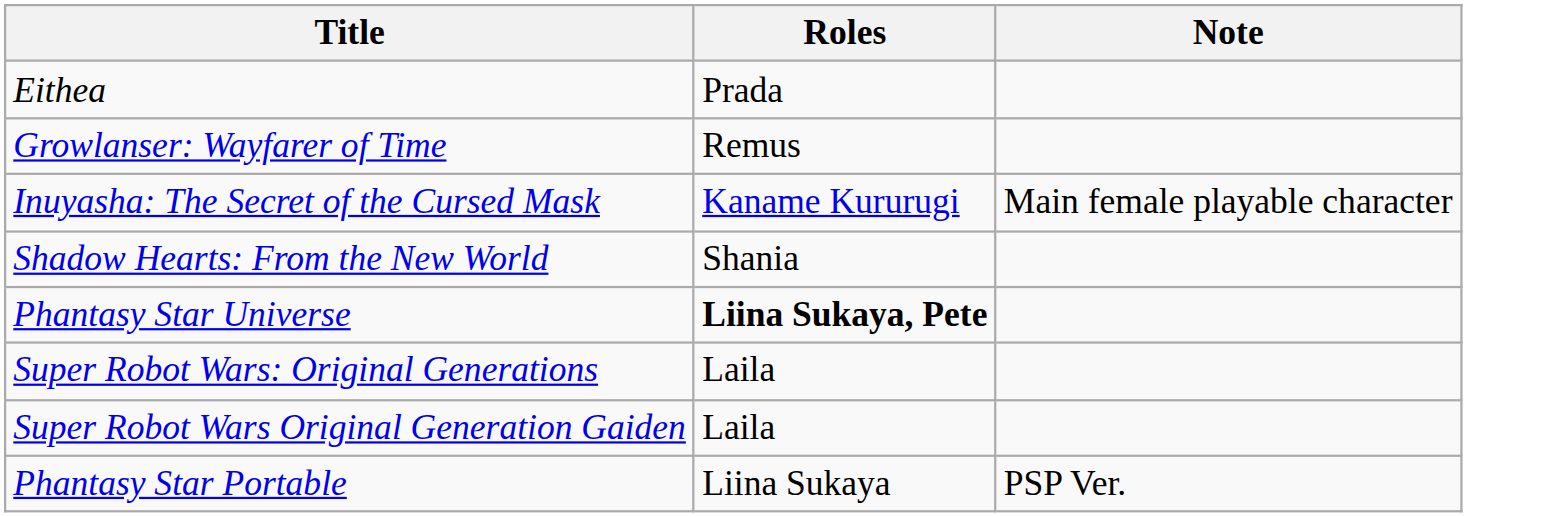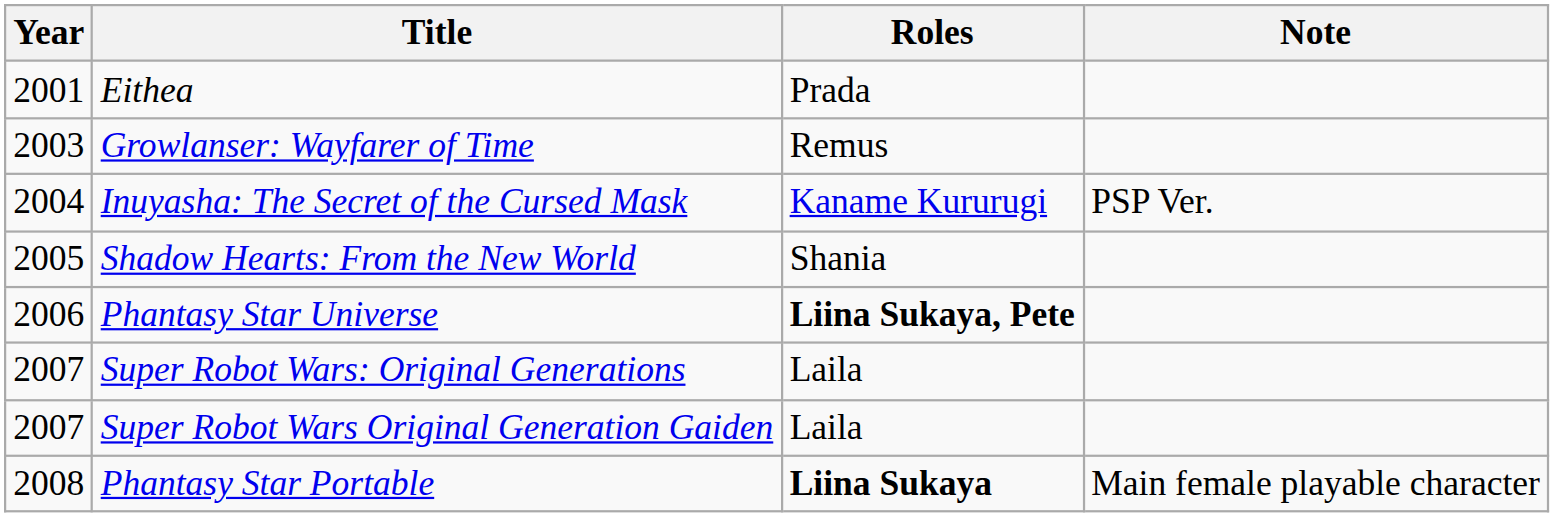 <table class="wikitable sortable">
 <tr>
+<th>Year</th>
 <th>Title</th>
 <th>Roles</th>
 <th>Note</th>
 </tr>
 <tr>
+<td>2001</td>
 <td><em>Eithea</em></td>
 <td>Prada</td>
 <td></td>
 </tr>
 <tr>
+<td>2003</td>
 <td><em><a href='#'>Growlanser: Wayfarer of Time</a></em></td>
 <td>Remus</td>
 <td></td>
 </tr>
 <tr>
+<td>2004</td>
 <td><em><a href='#'>Inuyasha: The Secret of the Cursed Mask</a></em></td>
 <td><a href='#'>Kaname Kururugi</a></td>
-<td>Main female playable character</td>
+<td>PSP Ver.</td>
 </tr>
 <tr>
+<td>2005</td>
 <td><em><a href='#'>Shadow Hearts: From the New World</a></em></td>
 <td>Shania</td>
 <td></td>
 </tr>
 <tr>
+<td>2006</td>
 <td><em><a href='#'>Phantasy Star Universe</a></em></td>
 <td><strong>Liina Sukaya, Pete</strong></td>
 <td></td>
 </tr>
 <tr>
+<td>2007</td>
 <td><em><a href='#'>Super Robot Wars: Original Generations</a></em></td>
 <td>Laila</td>
 <td></td>
 </tr>
 <tr>
+<td>2007</td>
 <td><em><a href='#'>Super Robot Wars Original Generation Gaiden</a></em></td>
 <td>Laila</td>
 <td></td>
 </tr>
 <tr>
+<td>2008</td>
 <td><em><a href='#'>Phantasy Star Portable</a></em></td>
-<td>Liina Sukaya</td>
-<td>PSP Ver.</td>
+<td><strong>Liina Sukaya</strong></td>
+<td>Main female playable character</td>
 </tr>
 </table>
